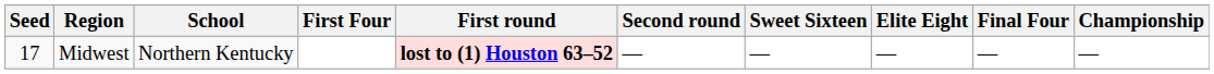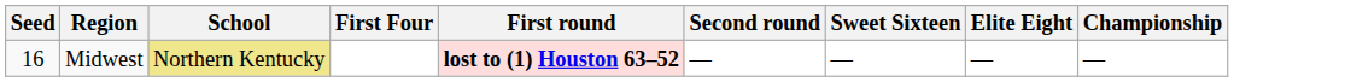 <table class="sortable wikitable" style="white-space:nowrap; font-size:100%;">
 <tr>
 <th>Seed</th>
 <th>Region</th>
 <th>School</th>
 <th>First Four</th>
 <th>First round</th>
 <th>Second round</th>
 <th>Sweet Sixteen</th>
 <th>Elite Eight</th>
-<th>Final Four</th>
 <th>Championship</th>
 </tr>
 <tr>
-<td align=center>17</td>
+<td align=center>16</td>
 <td align=center>Midwest</td>
-<td>Northern Kentucky</td>
+<td style="background: khaki;">Northern Kentucky</td>
 <td style="background:#fff;"></td>
 <td style="background:#ffdddd;"><strong>lost to (1) <a href='#'>Houston</a> 63–52</strong></td>
 <td style="background:#fff;">―</td>
 <td style="background:#fff;">―</td>
 <td style="background:#fff;">―</td>
 <td style="background:#fff;">―</td>
-<td style="background:#fff;">―</td>
 </tr>
 </table>
